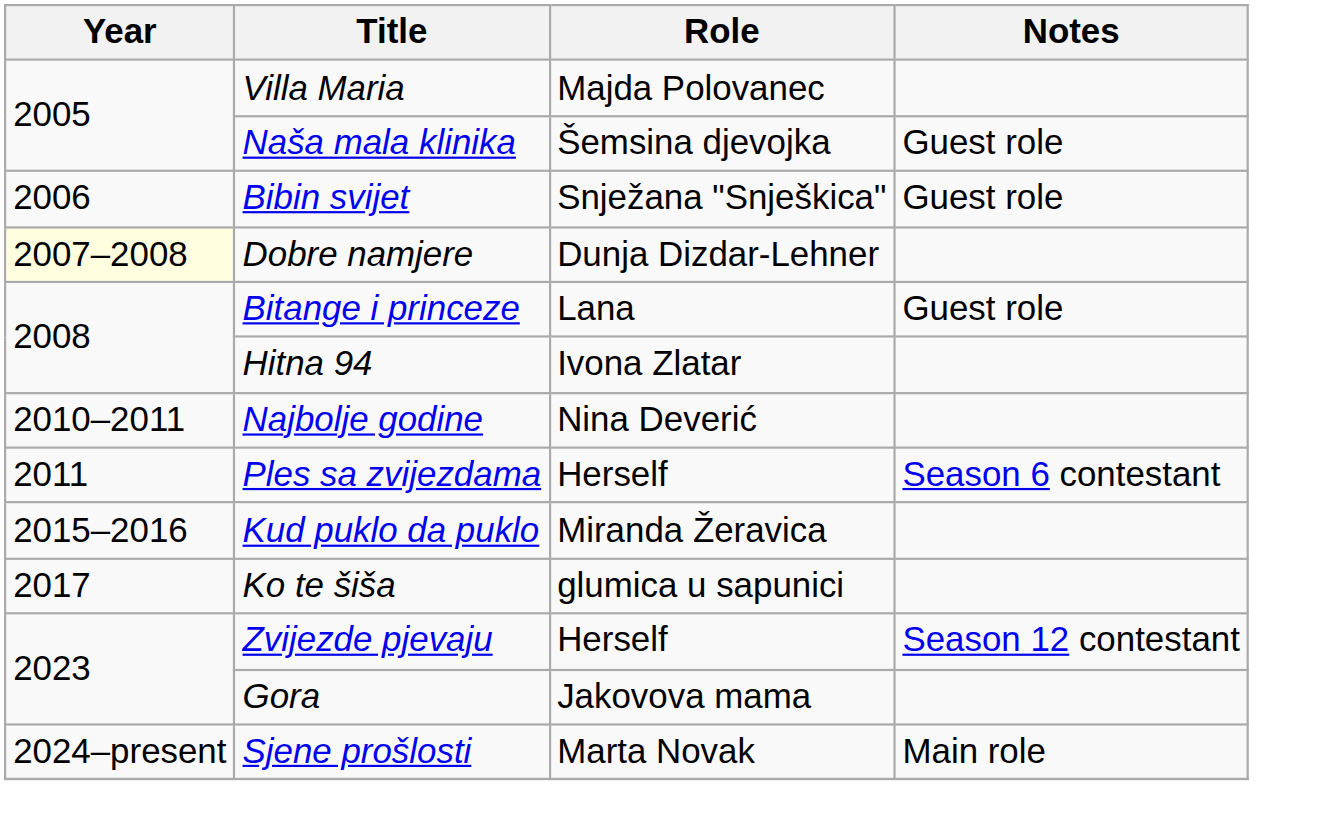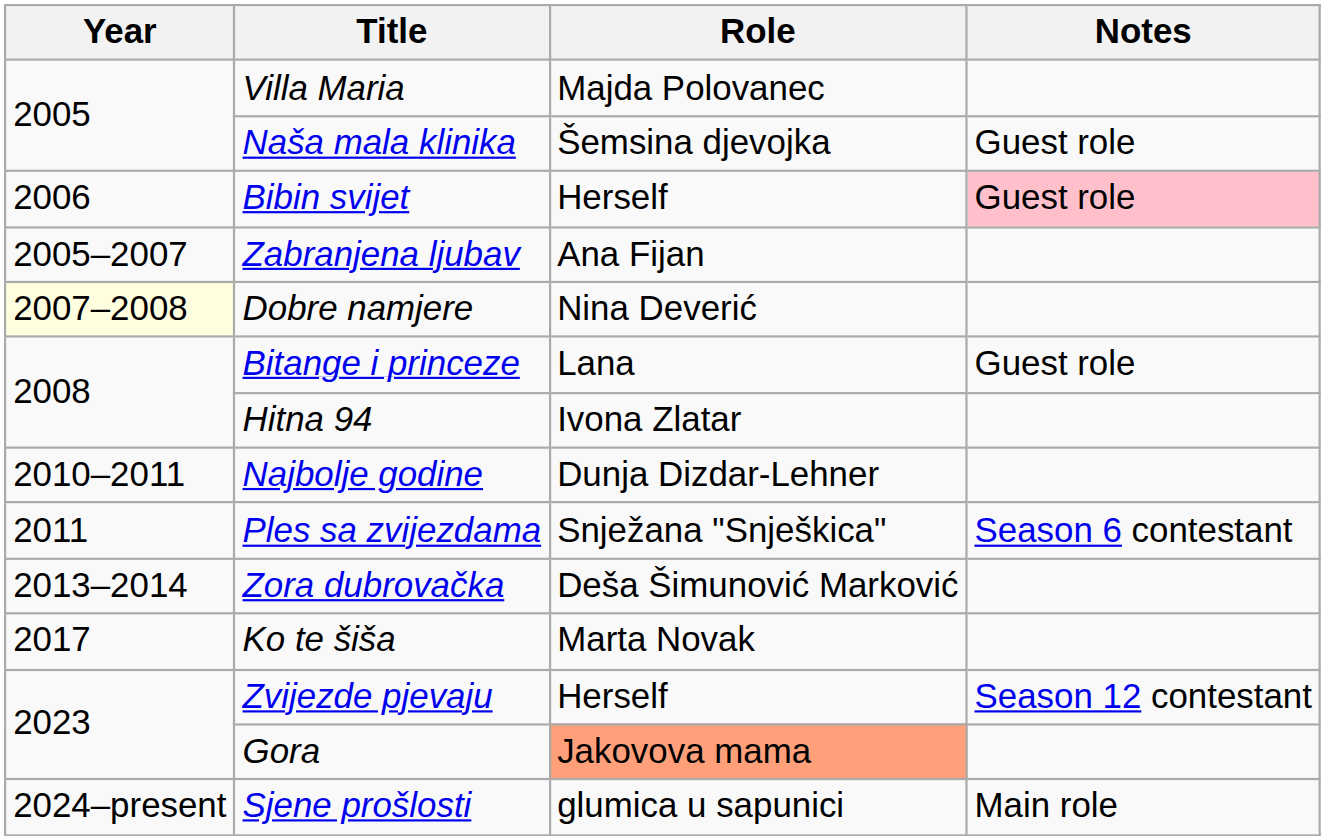 <table class="wikitable sortable">
 <tr>
 <th>Year</th>
 <th>Title</th>
 <th>Role</th>
 <th class="unsortable">Notes</th>
 </tr>
 <tr>
 <td rowspan="2">2005</td>
 <td><em>Villa Maria</em></td>
 <td>Majda Polovanec</td>
 <td></td>
 </tr>
 <tr>
 <td><em><a href='#'>Naša mala klinika</a></em></td>
 <td>Šemsina djevojka</td>
 <td>Guest role</td>
 </tr>
 <tr>
 <td>2006</td>
 <td><em><a href='#'>Bibin svijet</a></em></td>
-<td>Snježana "Snješkica"</td>
-<td>Guest role</td>
+<td>Herself</td>
+<td style="background: pink;">Guest role</td>
+</tr>
+<tr>
+<td>2005–2007</td>
+<td><em><a href='#'>Zabranjena ljubav</a></em></td>
+<td>Ana Fijan</td>
+<td></td>
 </tr>
 <tr>
 <td style="background: lightyellow;">2007–2008</td>
 <td><em>Dobre namjere</em></td>
-<td>Dunja Dizdar-Lehner</td>
+<td>Nina Deverić</td>
 <td></td>
 </tr>
 <tr>
 <td rowspan="2">2008</td>
 <td><em><a href='#'>Bitange i princeze</a></em></td>
 <td>Lana</td>
 <td>Guest role</td>
 </tr>
 <tr>
 <td><em>Hitna 94</em></td>
 <td>Ivona Zlatar</td>
 <td></td>
 </tr>
 <tr>
 <td>2010–2011</td>
 <td><em><a href='#'>Najbolje godine</a></em></td>
-<td>Nina Deverić</td>
+<td>Dunja Dizdar-Lehner</td>
 <td></td>
 </tr>
 <tr>
 <td>2011</td>
 <td><em><a href='#'>Ples sa zvijezdama</a></em></td>
-<td>Herself</td>
+<td>Snježana "Snješkica"</td>
 <td><a href='#'>Season 6</a> contestant</td>
 </tr>
 <tr>
-<td>2015–2016</td>
-<td><em><a href='#'>Kud puklo da puklo</a></em></td>
-<td>Miranda Žeravica</td>
+<td>2013–2014</td>
+<td><em><a href='#'>Zora dubrovačka</a></em></td>
+<td>Deša Šimunović Marković</td>
 <td></td>
 </tr>
 <tr>
 <td>2017</td>
 <td><em>Ko te šiša</em></td>
-<td>glumica u sapunici</td>
+<td>Marta Novak</td>
 <td></td>
 </tr>
 <tr>
 <td rowspan="2">2023</td>
 <td><em><a href='#'>Zvijezde pjevaju</a></em></td>
 <td>Herself</td>
 <td><a href='#'>Season 12</a> contestant</td>
 </tr>
 <tr>
 <td><em>Gora</em></td>
-<td>Jakovova mama</td>
+<td style="background: lightsalmon;">Jakovova mama</td>
 <td></td>
 </tr>
 <tr>
 <td>2024–present</td>
 <td><em><a href='#'>Sjene prošlosti</a></em></td>
-<td>Marta Novak</td>
+<td>glumica u sapunici</td>
 <td>Main role</td>
 </tr>
 <tr>
 </tr>
 </table>
